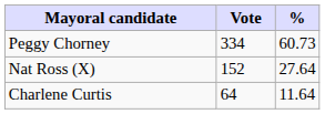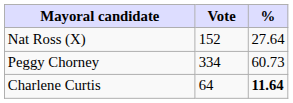 <table class="wikitable">
 <tr>
 <th style="background:#ddf; width:200px;">Mayoral candidate</th>
 <th style="background:#ddf; width:50px;">Vote</th>
 <th style="background:#ddf; width:30px;">%</th>
 </tr>
 <tr>
+<td>Nat Ross (X)</td>
+<td>152</td>
+<td>27.64</td>
+</tr>
+<tr>
 <td>Peggy Chorney</td>
 <td>334</td>
 <td>60.73</td>
 </tr>
 <tr>
-<td>Nat Ross (X)</td>
-<td>152</td>
-<td>27.64</td>
-</tr>
-<tr>
 <td>Charlene Curtis</td>
 <td>64</td>
-<td>11.64</td>
+<td><strong>11.64</strong></td>
 </tr>
 </table>
